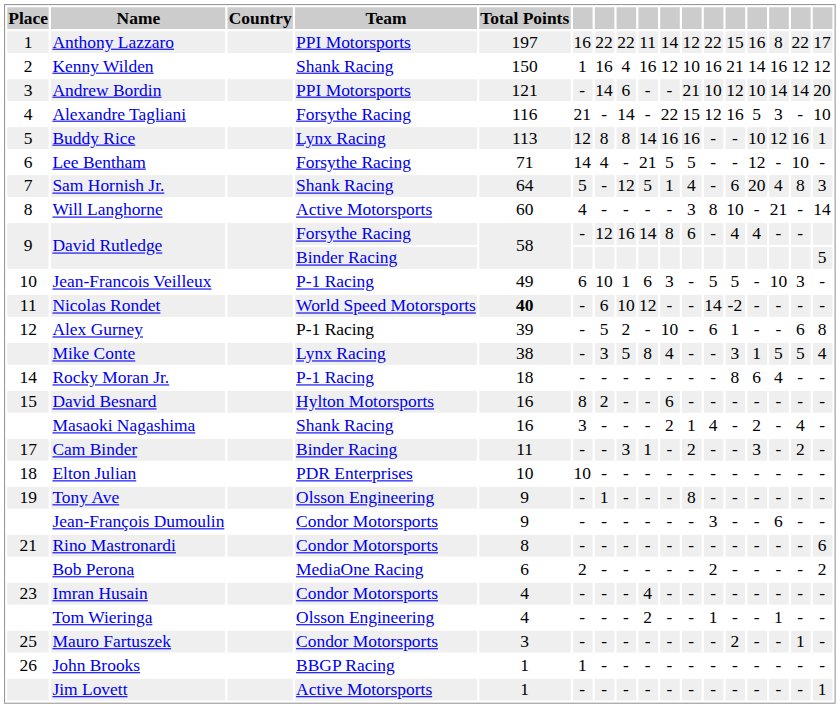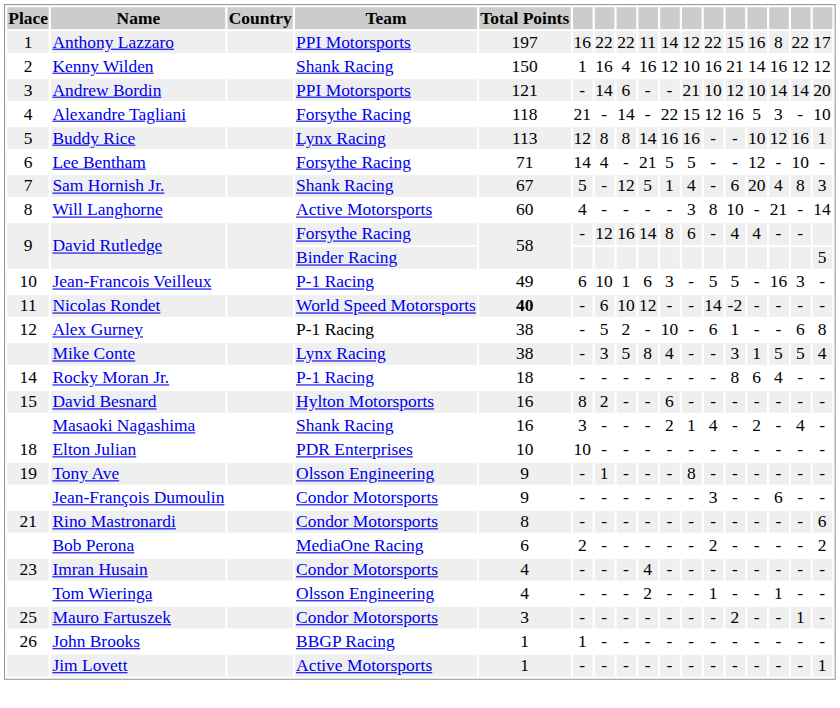 <table border="0" style="border: 1px solid #999; background-color:#FFFFFF; text-align:center">
 <tr align="center" style="background:#CCCCCC;">
 <th>Place</th>
 <th>Name</th>
 <th>Country</th>
 <th>Team</th>
 <th>Total Points</th>
 <th></th>
 <th></th>
 <th></th>
 <th></th>
 <th></th>
 <th></th>
 <th></th>
 <th></th>
 <th></th>
 <th></th>
 <th></th>
 <th></th>
 </tr>
 <tr style="background:#EFEFEF;">
 <td>1</td>
 <td align="left"><a href='#'>Anthony Lazzaro</a></td>
 <td align="left"></td>
 <td align="left"><a href='#'>PPI Motorsports</a></td>
 <td>197</td>
 <td>16</td>
 <td>22</td>
 <td>22</td>
 <td>11</td>
 <td>14</td>
 <td>12</td>
 <td>22</td>
 <td>15</td>
 <td>16</td>
 <td>8</td>
 <td>22</td>
 <td>17</td>
 </tr>
 <tr>
 <td>2</td>
 <td align="left"><a href='#'>Kenny Wilden</a></td>
 <td align="left"></td>
 <td align="left"><a href='#'>Shank Racing</a></td>
 <td>150</td>
 <td>1</td>
 <td>16</td>
 <td>4</td>
 <td>16</td>
 <td>12</td>
 <td>10</td>
 <td>16</td>
 <td>21</td>
 <td>14</td>
 <td>16</td>
 <td>12</td>
 <td>12</td>
 </tr>
 <tr style="background:#EFEFEF;">
 <td>3</td>
 <td align="left"><a href='#'>Andrew Bordin</a></td>
 <td align="left"></td>
 <td align="left"><a href='#'>PPI Motorsports</a></td>
 <td>121</td>
 <td>-</td>
 <td>14</td>
 <td>6</td>
 <td>-</td>
 <td>-</td>
 <td>21</td>
 <td>10</td>
 <td>12</td>
 <td>10</td>
 <td>14</td>
 <td>14</td>
 <td>20</td>
 </tr>
 <tr>
 <td>4</td>
 <td align="left"><a href='#'>Alexandre Tagliani</a></td>
 <td align="left"></td>
 <td align="left"><a href='#'>Forsythe Racing</a></td>
-<td>116</td>
+<td>118</td>
 <td>21</td>
 <td>-</td>
 <td>14</td>
 <td>-</td>
 <td>22</td>
 <td>15</td>
 <td>12</td>
 <td>16</td>
 <td>5</td>
 <td>3</td>
 <td>-</td>
 <td>10</td>
 </tr>
 <tr style="background:#EFEFEF;">
 <td>5</td>
 <td align="left"><a href='#'>Buddy Rice</a></td>
 <td align="left"></td>
 <td align="left"><a href='#'>Lynx Racing</a></td>
 <td>113</td>
 <td>12</td>
 <td>8</td>
 <td>8</td>
 <td>14</td>
 <td>16</td>
 <td>16</td>
 <td>-</td>
 <td>-</td>
 <td>10</td>
 <td>12</td>
 <td>16</td>
 <td>1</td>
 </tr>
 <tr>
 <td>6</td>
 <td align="left"><a href='#'>Lee Bentham</a></td>
 <td align="left"></td>
 <td align="left"><a href='#'>Forsythe Racing</a></td>
 <td>71</td>
 <td>14</td>
 <td>4</td>
 <td>-</td>
 <td>21</td>
 <td>5</td>
 <td>5</td>
 <td>-</td>
 <td>-</td>
 <td>12</td>
 <td>-</td>
 <td>10</td>
 <td>-</td>
 </tr>
 <tr style="background:#EFEFEF;">
 <td>7</td>
 <td align="left"><a href='#'>Sam Hornish Jr.</a></td>
 <td align="left"></td>
 <td align="left"><a href='#'>Shank Racing</a></td>
-<td>64</td>
+<td>67</td>
 <td>5</td>
 <td>-</td>
 <td>12</td>
 <td>5</td>
 <td>1</td>
 <td>4</td>
 <td>-</td>
 <td>6</td>
 <td>20</td>
 <td>4</td>
 <td>8</td>
 <td>3</td>
 </tr>
 <tr>
 <td>8</td>
 <td align="left"><a href='#'>Will Langhorne</a></td>
 <td align="left"></td>
 <td align="left"><a href='#'>Active Motorsports</a></td>
 <td>60</td>
 <td>4</td>
 <td>-</td>
 <td>-</td>
 <td>-</td>
 <td>-</td>
 <td>3</td>
 <td>8</td>
 <td>10</td>
 <td>-</td>
 <td>21</td>
 <td>-</td>
 <td>14</td>
 </tr>
 <tr style="background:#EFEFEF;">
 <td rowspan=2>9</td>
 <td rowspan=2 align="left"><a href='#'>David Rutledge</a></td>
 <td rowspan=2 align="left"></td>
 <td align="left"><a href='#'>Forsythe Racing</a></td>
 <td rowspan=2>58</td>
 <td>-</td>
 <td>12</td>
 <td>16</td>
 <td>14</td>
 <td>8</td>
 <td>6</td>
 <td>-</td>
 <td>4</td>
 <td>4</td>
 <td>-</td>
 <td>-</td>
 <td></td>
 </tr>
 <tr style="background:#EFEFEF;">
 <td align="left"><a href='#'>Binder Racing</a></td>
 <td></td>
 <td></td>
 <td></td>
 <td></td>
 <td></td>
 <td></td>
 <td></td>
 <td></td>
 <td></td>
 <td></td>
 <td></td>
 <td>5</td>
 </tr>
 <tr>
 <td>10</td>
 <td align="left"><a href='#'>Jean-Francois Veilleux</a></td>
 <td align="left"></td>
 <td align="left"><a href='#'>P-1 Racing</a></td>
 <td>49</td>
 <td>6</td>
 <td>10</td>
 <td>1</td>
 <td>6</td>
 <td>3</td>
 <td>-</td>
 <td>5</td>
 <td>5</td>
 <td>-</td>
-<td>10</td>
+<td>16</td>
 <td>3</td>
 <td>-</td>
 </tr>
 <tr style="background:#EFEFEF;">
 <td>11</td>
 <td align="left"><a href='#'>Nicolas Rondet</a></td>
 <td align="left"></td>
 <td align="left"><a href='#'>World Speed Motorsports</a></td>
 <td><strong>40</strong></td>
 <td>-</td>
 <td>6</td>
 <td>10</td>
 <td>12</td>
 <td>-</td>
 <td>-</td>
 <td>14</td>
 <td>-2</td>
 <td>-</td>
 <td>-</td>
 <td>-</td>
 <td>-</td>
 </tr>
 <tr>
 <td>12</td>
 <td align="left"><a href='#'>Alex Gurney</a></td>
 <td align="left"></td>
 <td align="left">P-1 Racing</td>
-<td>39</td>
+<td>38</td>
 <td>-</td>
 <td>5</td>
 <td>2</td>
 <td>-</td>
 <td>10</td>
 <td>-</td>
 <td>6</td>
 <td>1</td>
 <td>-</td>
 <td>-</td>
 <td>6</td>
 <td>8</td>
 </tr>
 <tr style="background:#EFEFEF;">
 <td></td>
 <td align="left"><a href='#'>Mike Conte</a></td>
 <td align="left"></td>
 <td align="left"><a href='#'>Lynx Racing</a></td>
 <td>38</td>
 <td>-</td>
 <td>3</td>
 <td>5</td>
 <td>8</td>
 <td>4</td>
 <td>-</td>
 <td>-</td>
 <td>3</td>
 <td>1</td>
 <td>5</td>
 <td>5</td>
 <td>4</td>
 </tr>
 <tr>
 <td>14</td>
 <td align="left"><a href='#'>Rocky Moran Jr.</a></td>
 <td align="left"></td>
 <td align="left"><a href='#'>P-1 Racing</a></td>
 <td>18</td>
 <td>-</td>
 <td>-</td>
 <td>-</td>
 <td>-</td>
 <td>-</td>
 <td>-</td>
 <td>-</td>
 <td>8</td>
 <td>6</td>
 <td>4</td>
 <td>-</td>
 <td>-</td>
 </tr>
 <tr style="background:#EFEFEF;">
 <td>15</td>
 <td align="left"><a href='#'>David Besnard</a></td>
 <td align="left"></td>
 <td align="left"><a href='#'>Hylton Motorsports</a></td>
 <td>16</td>
 <td>8</td>
 <td>2</td>
 <td>-</td>
 <td>-</td>
 <td>6</td>
 <td>-</td>
 <td>-</td>
 <td>-</td>
 <td>-</td>
 <td>-</td>
 <td>-</td>
 <td>-</td>
 </tr>
 <tr>
 <td></td>
 <td align="left"><a href='#'>Masaoki Nagashima</a></td>
 <td align="left"></td>
 <td align="left"><a href='#'>Shank Racing</a></td>
 <td>16</td>
 <td>3</td>
 <td>-</td>
 <td>-</td>
 <td>-</td>
 <td>2</td>
 <td>1</td>
 <td>4</td>
 <td>-</td>
 <td>2</td>
 <td>-</td>
 <td>4</td>
-<td>-</td>
-</tr>
-<tr style="background:#EFEFEF;">
-<td>17</td>
-<td align="left"><a href='#'>Cam Binder</a></td>
-<td align="left"></td>
-<td align="left"><a href='#'>Binder Racing</a></td>
-<td>11</td>
-<td>-</td>
-<td>-</td>
-<td>3</td>
-<td>1</td>
-<td>-</td>
-<td>2</td>
-<td>-</td>
-<td>-</td>
-<td>3</td>
-<td>-</td>
-<td>2</td>
 <td>-</td>
 </tr>
 <tr>
 <td>18</td>
 <td align="left"><a href='#'>Elton Julian</a></td>
 <td align="left"></td>
 <td align="left"><a href='#'>PDR Enterprises</a></td>
 <td>10</td>
 <td>10</td>
 <td>-</td>
 <td>-</td>
 <td>-</td>
 <td>-</td>
 <td>-</td>
 <td>-</td>
 <td>-</td>
 <td>-</td>
 <td>-</td>
 <td>-</td>
 <td>-</td>
 </tr>
 <tr style="background:#EFEFEF;">
 <td>19</td>
 <td align="left"><a href='#'>Tony Ave</a></td>
 <td align="left"></td>
 <td align="left"><a href='#'>Olsson Engineering</a></td>
 <td>9</td>
 <td>-</td>
 <td>1</td>
 <td>-</td>
 <td>-</td>
 <td>-</td>
 <td>8</td>
 <td>-</td>
 <td>-</td>
 <td>-</td>
 <td>-</td>
 <td>-</td>
 <td>-</td>
 </tr>
 <tr>
 <td></td>
 <td align="left"><a href='#'>Jean-François Dumoulin</a></td>
 <td align="left"></td>
 <td align="left"><a href='#'>Condor Motorsports</a></td>
 <td>9</td>
 <td>-</td>
 <td>-</td>
 <td>-</td>
 <td>-</td>
 <td>-</td>
 <td>-</td>
 <td>3</td>
 <td>-</td>
 <td>-</td>
 <td>6</td>
 <td>-</td>
 <td>-</td>
 </tr>
 <tr style="background:#EFEFEF;">
 <td>21</td>
 <td align="left"><a href='#'>Rino Mastronardi</a></td>
 <td align="left"></td>
 <td align="left"><a href='#'>Condor Motorsports</a></td>
 <td>8</td>
 <td>-</td>
 <td>-</td>
 <td>-</td>
 <td>-</td>
 <td>-</td>
 <td>-</td>
 <td>-</td>
 <td>-</td>
 <td>-</td>
 <td>-</td>
 <td>-</td>
 <td>6</td>
 </tr>
 <tr>
 <td></td>
 <td align="left"><a href='#'>Bob Perona</a></td>
 <td align="left"></td>
 <td align="left"><a href='#'>MediaOne Racing</a></td>
 <td>6</td>
 <td>2</td>
 <td>-</td>
 <td>-</td>
 <td>-</td>
 <td>-</td>
 <td>-</td>
 <td>2</td>
 <td>-</td>
 <td>-</td>
 <td>-</td>
 <td>-</td>
 <td>2</td>
 </tr>
 <tr style="background:#EFEFEF;">
 <td>23</td>
 <td align="left"><a href='#'>Imran Husain</a></td>
 <td align="left"></td>
 <td align="left"><a href='#'>Condor Motorsports</a></td>
 <td>4</td>
 <td>-</td>
 <td>-</td>
 <td>-</td>
 <td>4</td>
 <td>-</td>
 <td>-</td>
 <td>-</td>
 <td>-</td>
 <td>-</td>
 <td>-</td>
 <td>-</td>
 <td>-</td>
 </tr>
 <tr>
 <td></td>
 <td align="left"><a href='#'>Tom Wieringa</a></td>
 <td align="left"></td>
 <td align="left"><a href='#'>Olsson Engineering</a></td>
 <td>4</td>
 <td>-</td>
 <td>-</td>
 <td>-</td>
 <td>2</td>
 <td>-</td>
 <td>-</td>
 <td>1</td>
 <td>-</td>
 <td>-</td>
 <td>1</td>
 <td>-</td>
 <td>-</td>
 </tr>
 <tr style="background:#EFEFEF;">
 <td>25</td>
 <td align="left"><a href='#'>Mauro Fartuszek</a></td>
 <td align="left"></td>
 <td align="left"><a href='#'>Condor Motorsports</a></td>
 <td>3</td>
 <td>-</td>
 <td>-</td>
 <td>-</td>
 <td>-</td>
 <td>-</td>
 <td>-</td>
 <td>-</td>
 <td>2</td>
 <td>-</td>
 <td>-</td>
 <td>1</td>
 <td>-</td>
 </tr>
 <tr>
 <td>26</td>
 <td align="left"><a href='#'>John Brooks</a></td>
 <td align="left"></td>
 <td align="left"><a href='#'>BBGP Racing</a></td>
 <td>1</td>
 <td>1</td>
 <td>-</td>
 <td>-</td>
 <td>-</td>
 <td>-</td>
 <td>-</td>
 <td>-</td>
 <td>-</td>
 <td>-</td>
 <td>-</td>
 <td>-</td>
 <td>-</td>
 </tr>
 <tr style="background:#EFEFEF;">
 <td></td>
 <td align="left"><a href='#'>Jim Lovett</a></td>
 <td align="left"></td>
 <td align="left"><a href='#'>Active Motorsports</a></td>
 <td>1</td>
 <td>-</td>
 <td>-</td>
 <td>-</td>
 <td>-</td>
 <td>-</td>
 <td>-</td>
 <td>-</td>
 <td>-</td>
 <td>-</td>
 <td>-</td>
 <td>-</td>
 <td>1</td>
 </tr>
 </table>
